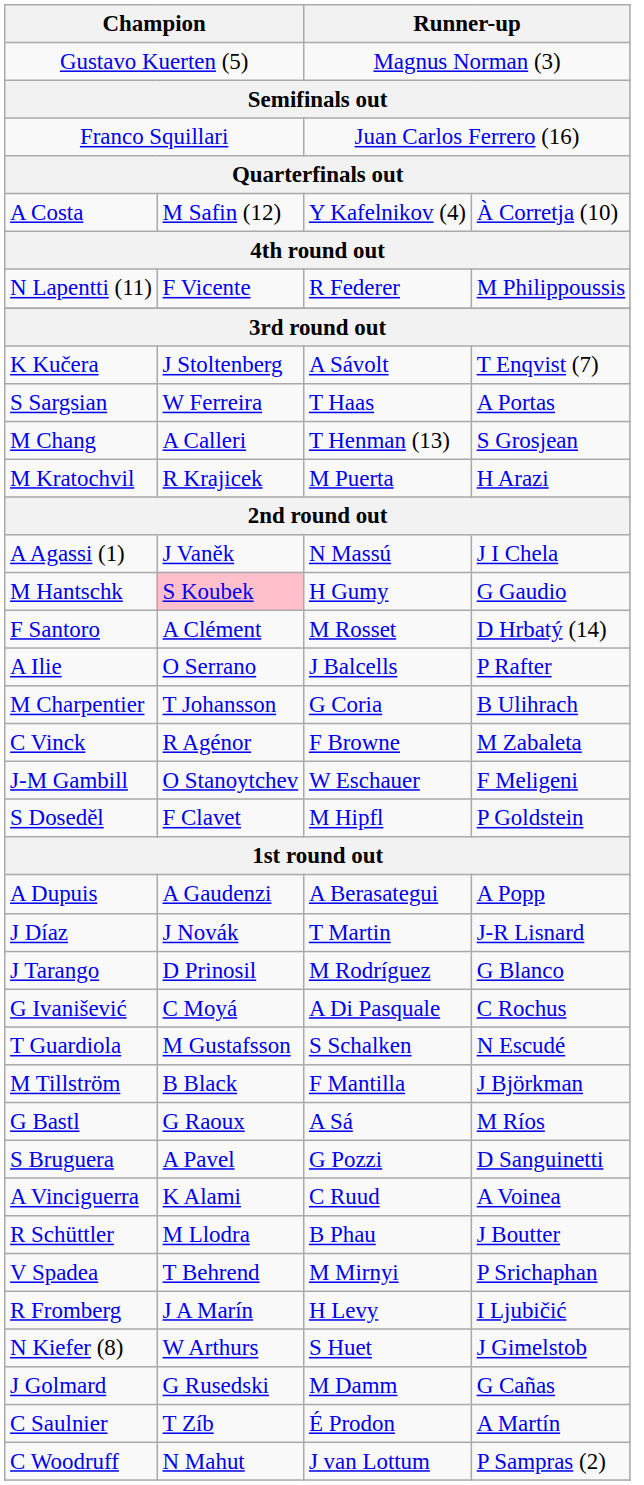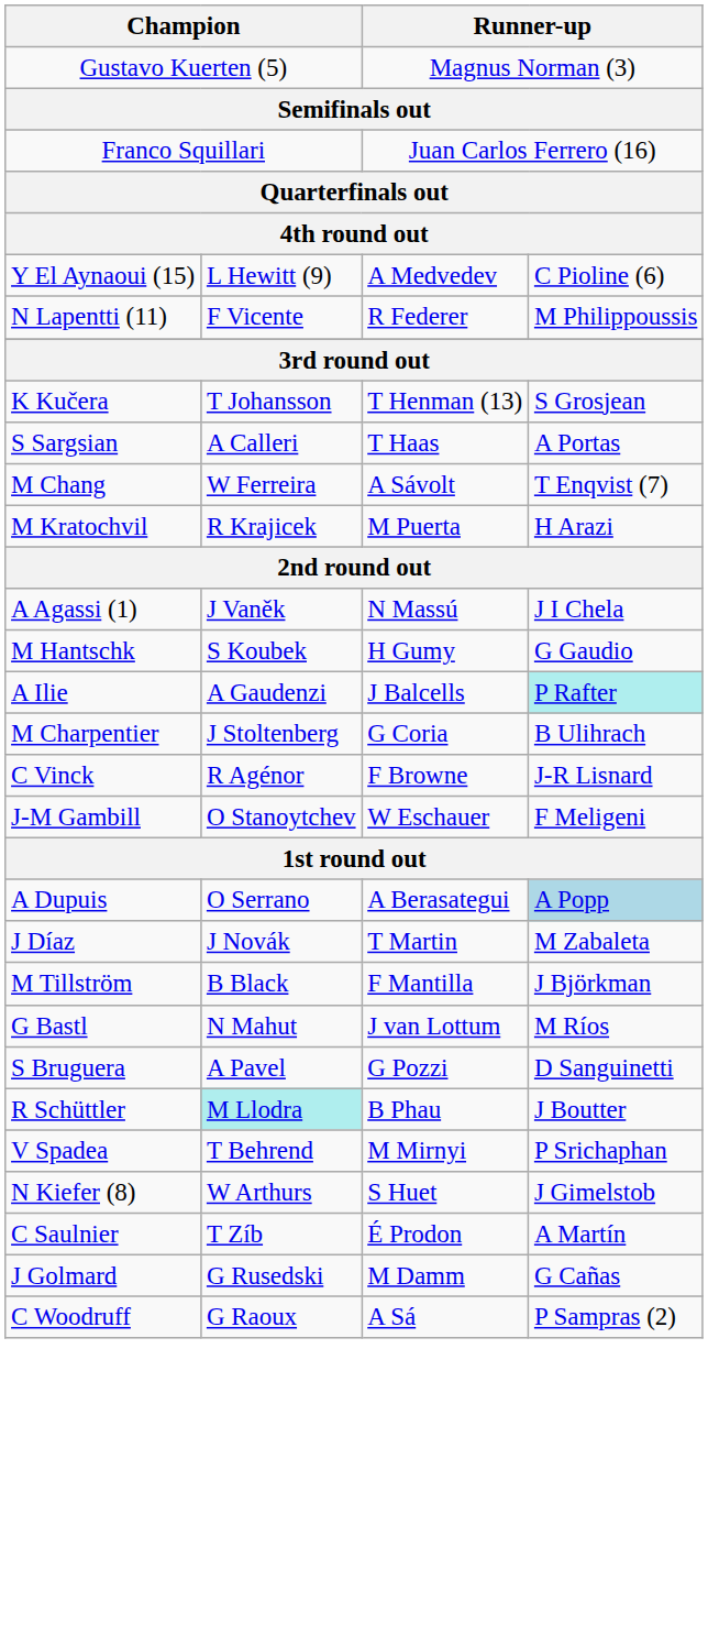 <table class="wikitable" style="font-size: 95%;">
 <tr>
 <th colspan="2"><strong>Champion</strong></th>
 <th colspan="2">Runner-up</th>
 </tr>
 <tr>
 <td align="center" colspan="2"> <a href='#'>Gustavo Kuerten</a> (5)</td>
 <td align="center" colspan="2"> <a href='#'>Magnus Norman</a> (3)</td>
 </tr>
 <tr>
 <th colspan="4">Semifinals out</th>
 </tr>
 <tr>
 <td align="center" colspan="2"> <a href='#'>Franco Squillari</a></td>
 <td align="center" colspan="2"> <a href='#'>Juan Carlos Ferrero</a> (16)</td>
 </tr>
 <tr>
 <th colspan="4">Quarterfinals out</th>
 </tr>
 <tr>
-<td> <a href='#'>A Costa</a></td>
-<td> <a href='#'>M Safin</a> (12)</td>
-<td> <a href='#'>Y Kafelnikov</a> (4)</td>
-<td> <a href='#'>À Corretja</a> (10)</td>
+<th colspan="4">4th round out</th>
 </tr>
 <tr>
-<th colspan="4">4th round out</th>
+<td> <a href='#'>Y El Aynaoui</a> (15)</td>
+<td> <a href='#'>L Hewitt</a> (9)</td>
+<td> <a href='#'>A Medvedev</a></td>
+<td> <a href='#'>C Pioline</a> (6)</td>
 </tr>
 <tr>
 <td> <a href='#'>N Lapentti</a> (11)</td>
 <td> <a href='#'>F Vicente</a></td>
 <td> <a href='#'>R Federer</a></td>
 <td> <a href='#'>M Philippoussis</a></td>
 </tr>
 <tr>
 </tr>
 <tr>
 <th colspan="4">3rd round out</th>
 </tr>
 <tr>
 <td> <a href='#'>K Kučera</a></td>
-<td> <a href='#'>J Stoltenberg</a></td>
-<td> <a href='#'>A Sávolt</a></td>
-<td> <a href='#'>T Enqvist</a> (7)</td>
+<td> <a href='#'>T Johansson</a></td>
+<td> <a href='#'>T Henman</a> (13)</td>
+<td> <a href='#'>S Grosjean</a></td>
 </tr>
 <tr>
 <td> <a href='#'>S Sargsian</a></td>
-<td> <a href='#'>W Ferreira</a></td>
+<td> <a href='#'>A Calleri</a></td>
 <td> <a href='#'>T Haas</a></td>
 <td> <a href='#'>A Portas</a></td>
 </tr>
 <tr>
 <td> <a href='#'>M Chang</a></td>
-<td> <a href='#'>A Calleri</a></td>
-<td> <a href='#'>T Henman</a> (13)</td>
-<td> <a href='#'>S Grosjean</a></td>
+<td> <a href='#'>W Ferreira</a></td>
+<td> <a href='#'>A Sávolt</a></td>
+<td> <a href='#'>T Enqvist</a> (7)</td>
 </tr>
 <tr>
 <td> <a href='#'>M Kratochvil</a></td>
 <td> <a href='#'>R Krajicek</a></td>
 <td> <a href='#'>M Puerta</a></td>
 <td> <a href='#'>H Arazi</a></td>
 </tr>
 <tr>
 <th colspan="4">2nd round out</th>
 </tr>
 <tr>
 <td> <a href='#'>A Agassi</a> (1)</td>
 <td> <a href='#'>J Vaněk</a></td>
 <td> <a href='#'>N Massú</a></td>
 <td> <a href='#'>J I Chela</a></td>
 </tr>
 <tr>
 <td> <a href='#'>M Hantschk</a></td>
-<td style="background: pink;"> <a href='#'>S Koubek</a></td>
+<td> <a href='#'>S Koubek</a></td>
 <td> <a href='#'>H Gumy</a></td>
 <td> <a href='#'>G Gaudio</a></td>
 </tr>
 <tr>
-<td> <a href='#'>F Santoro</a></td>
-<td> <a href='#'>A Clément</a></td>
-<td> <a href='#'>M Rosset</a></td>
-<td> <a href='#'>D Hrbatý</a> (14)</td>
-</tr>
-<tr>
 <td> <a href='#'>A Ilie</a></td>
-<td> <a href='#'>O Serrano</a></td>
+<td> <a href='#'>A Gaudenzi</a></td>
 <td> <a href='#'>J Balcells</a></td>
-<td> <a href='#'>P Rafter</a></td>
+<td style="background: paleturquoise;"> <a href='#'>P Rafter</a></td>
 </tr>
 <tr>
 <td> <a href='#'>M Charpentier</a></td>
-<td> <a href='#'>T Johansson</a></td>
+<td> <a href='#'>J Stoltenberg</a></td>
 <td> <a href='#'>G Coria</a></td>
 <td> <a href='#'>B Ulihrach</a></td>
 </tr>
 <tr>
 <td> <a href='#'>C Vinck</a></td>
 <td> <a href='#'>R Agénor</a></td>
 <td> <a href='#'>F Browne</a></td>
-<td> <a href='#'>M Zabaleta</a></td>
+<td> <a href='#'>J-R Lisnard</a></td>
 </tr>
 <tr>
 <td> <a href='#'>J-M Gambill</a></td>
 <td> <a href='#'>O Stanoytchev</a></td>
 <td> <a href='#'>W Eschauer</a></td>
 <td> <a href='#'>F Meligeni</a></td>
 </tr>
 <tr>
-<td> <a href='#'>S Doseděl</a></td>
-<td> <a href='#'>F Clavet</a></td>
-<td> <a href='#'>M Hipfl</a></td>
-<td> <a href='#'>P Goldstein</a></td>
-</tr>
-<tr>
 <th colspan="4">1st round out</th>
 </tr>
 <tr>
 <td> <a href='#'>A Dupuis</a></td>
-<td> <a href='#'>A Gaudenzi</a></td>
+<td> <a href='#'>O Serrano</a></td>
 <td> <a href='#'>A Berasategui</a></td>
-<td> <a href='#'>A Popp</a></td>
+<td style="background: lightblue;"> <a href='#'>A Popp</a></td>
 </tr>
 <tr>
 <td> <a href='#'>J Díaz</a></td>
 <td> <a href='#'>J Novák</a></td>
 <td> <a href='#'>T Martin</a></td>
-<td> <a href='#'>J-R Lisnard</a></td>
-</tr>
-<tr>
-<td> <a href='#'>J Tarango</a></td>
-<td> <a href='#'>D Prinosil</a></td>
-<td> <a href='#'>M Rodríguez</a></td>
-<td> <a href='#'>G Blanco</a></td>
-</tr>
-<tr>
-<td> <a href='#'>G Ivanišević</a></td>
-<td> <a href='#'>C Moyá</a></td>
-<td> <a href='#'>A Di Pasquale</a></td>
-<td> <a href='#'>C Rochus</a></td>
-</tr>
-<tr>
-<td> <a href='#'>T Guardiola</a></td>
-<td> <a href='#'>M Gustafsson</a></td>
-<td> <a href='#'>S Schalken</a></td>
-<td> <a href='#'>N Escudé</a></td>
+<td> <a href='#'>M Zabaleta</a></td>
 </tr>
 <tr>
 <td> <a href='#'>M Tillström</a></td>
 <td> <a href='#'>B Black</a></td>
 <td> <a href='#'>F Mantilla</a></td>
 <td> <a href='#'>J Björkman</a></td>
 </tr>
 <tr>
 <td> <a href='#'>G Bastl</a></td>
-<td> <a href='#'>G Raoux</a></td>
-<td> <a href='#'>A Sá</a></td>
+<td> <a href='#'>N Mahut</a></td>
+<td> <a href='#'>J van Lottum</a></td>
 <td> <a href='#'>M Ríos</a></td>
 </tr>
 <tr>
 <td> <a href='#'>S Bruguera</a></td>
 <td> <a href='#'>A Pavel</a></td>
 <td> <a href='#'>G Pozzi</a></td>
 <td> <a href='#'>D Sanguinetti</a></td>
 </tr>
 <tr>
-<td> <a href='#'>A Vinciguerra</a></td>
-<td> <a href='#'>K Alami</a></td>
-<td> <a href='#'>C Ruud</a></td>
-<td> <a href='#'>A Voinea</a></td>
-</tr>
-<tr>
 <td> <a href='#'>R Schüttler</a></td>
-<td> <a href='#'>M Llodra</a></td>
+<td style="background: paleturquoise;"> <a href='#'>M Llodra</a></td>
 <td> <a href='#'>B Phau</a></td>
 <td> <a href='#'>J Boutter</a></td>
 </tr>
 <tr>
 <td> <a href='#'>V Spadea</a></td>
 <td> <a href='#'>T Behrend</a></td>
 <td> <a href='#'>M Mirnyi</a></td>
 <td> <a href='#'>P Srichaphan</a></td>
 </tr>
 <tr>
-<td> <a href='#'>R Fromberg</a></td>
-<td> <a href='#'>J A Marín</a></td>
-<td> <a href='#'>H Levy</a></td>
-<td> <a href='#'>I Ljubičić</a></td>
-</tr>
-<tr>
 <td> <a href='#'>N Kiefer</a> (8)</td>
 <td> <a href='#'>W Arthurs</a></td>
 <td> <a href='#'>S Huet</a></td>
 <td> <a href='#'>J Gimelstob</a></td>
+</tr>
+<tr>
+<td> <a href='#'>C Saulnier</a></td>
+<td> <a href='#'>T Zíb</a></td>
+<td> <a href='#'>É Prodon</a></td>
+<td> <a href='#'>A Martín</a></td>
 </tr>
 <tr>
 <td> <a href='#'>J Golmard</a></td>
 <td> <a href='#'>G Rusedski</a></td>
 <td> <a href='#'>M Damm</a></td>
 <td> <a href='#'>G Cañas</a></td>
 </tr>
 <tr>
-<td> <a href='#'>C Saulnier</a></td>
-<td> <a href='#'>T Zíb</a></td>
-<td> <a href='#'>É Prodon</a></td>
-<td> <a href='#'>A Martín</a></td>
-</tr>
-<tr>
 <td> <a href='#'>C Woodruff</a></td>
-<td> <a href='#'>N Mahut</a></td>
-<td> <a href='#'>J van Lottum</a></td>
+<td> <a href='#'>G Raoux</a></td>
+<td> <a href='#'>A Sá</a></td>
 <td> <a href='#'>P Sampras</a> (2)</td>
 </tr>
 </table>
